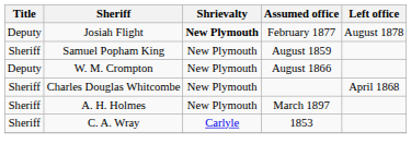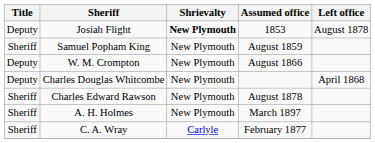 <table class="wikitable plainrowheaders" style="text-align:center;">
 <tr>
 <th>Title</th>
 <th>Sheriff</th>
 <th>Shrievalty</th>
 <th>Assumed office</th>
 <th>Left office</th>
 </tr>
 <tr>
 <td>Deputy</td>
 <td>Josiah Flight</td>
 <td><strong>New Plymouth</strong></td>
-<td>February 1877</td>
+<td>1853</td>
 <td>August 1878</td>
 </tr>
 <tr>
 <td>Sheriff</td>
 <td>Samuel Popham King</td>
 <td>New Plymouth</td>
 <td>August 1859</td>
 <td></td>
 </tr>
 <tr>
 <td>Deputy</td>
 <td>W. M. Crompton</td>
 <td>New Plymouth</td>
 <td>August 1866</td>
 <td></td>
 </tr>
 <tr>
-<td>Sheriff</td>
+<td>Deputy</td>
 <td>Charles Douglas Whitcombe</td>
 <td>New Plymouth</td>
 <td></td>
 <td>April 1868</td>
+</tr>
+<tr>
+<td>Sheriff</td>
+<td>Charles Edward Rawson</td>
+<td>New Plymouth</td>
+<td>August 1878</td>
+<td></td>
 </tr>
 <tr>
 <td>Sheriff</td>
 <td>A. H. Holmes</td>
 <td>New Plymouth</td>
 <td>March 1897</td>
 <td></td>
 </tr>
 <tr>
 <td>Sheriff</td>
 <td>C. A. Wray</td>
 <td><a href='#'>Carlyle</a></td>
-<td>1853</td>
+<td>February 1877</td>
 <td></td>
 </tr>
 <tr>
 </tr>
 </table>
